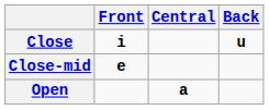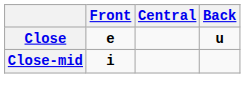 <table class=wikitable style=text-align:center>
 <tr>
 <th></th>
 <th><a href='#'>Front</a></th>
 <th><a href='#'>Central</a></th>
 <th><a href='#'>Back</a></th>
 </tr>
 <tr>
 <th><a href='#'>Close</a></th>
-<td><strong>i</strong> </td>
+<td><strong>e</strong> </td>
 <td></td>
 <td><strong>u</strong> </td>
 </tr>
 <tr>
 <th><a href='#'>Close-mid</a></th>
-<td><strong>e</strong> </td>
+<td><strong>i</strong> </td>
 <td></td>
 <td></td>
 </tr>
-<tr>
-<th><a href='#'>Open</a></th>
-<td></td>
-<td><strong>a</strong> </td>
-<td></td>
-</tr>
 </table>
